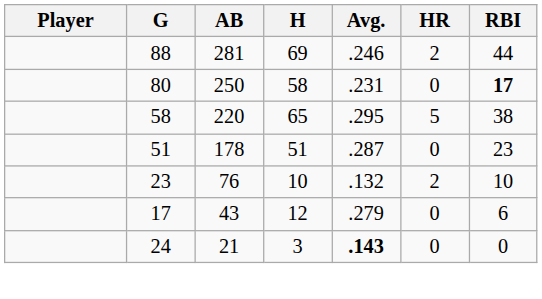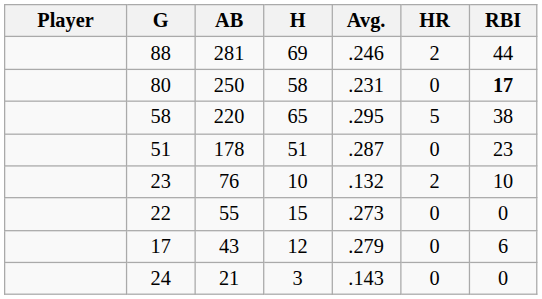 <table class="wikitable sortable">
 <tr>
 <th bgcolor="#DDDDFF" width="16%">Player</th>
 <th bgcolor="#DDDDFF" width="9%">G</th>
 <th bgcolor="#DDDDFF" width="9%">AB</th>
 <th bgcolor="#DDDDFF" width="9%">H</th>
 <th bgcolor="#DDDDFF" width="9%">Avg.</th>
 <th bgcolor="#DDDDFF" width="9%">HR</th>
 <th bgcolor="#DDDDFF" width="9%">RBI</th>
 </tr>
 <tr align="center">
 <td></td>
 <td>88</td>
 <td>281</td>
 <td>69</td>
 <td>.246</td>
 <td>2</td>
 <td>44</td>
 </tr>
 <tr align="center">
 <td></td>
 <td>80</td>
 <td>250</td>
 <td>58</td>
 <td>.231</td>
 <td>0</td>
 <td><strong>17</strong></td>
 </tr>
 <tr align="center">
 <td></td>
 <td>58</td>
 <td>220</td>
 <td>65</td>
 <td>.295</td>
 <td>5</td>
 <td>38</td>
 </tr>
 <tr align="center">
 <td></td>
 <td>51</td>
 <td>178</td>
 <td>51</td>
 <td>.287</td>
 <td>0</td>
 <td>23</td>
 </tr>
 <tr align="center">
 <td></td>
 <td>23</td>
 <td>76</td>
 <td>10</td>
 <td>.132</td>
 <td>2</td>
 <td>10</td>
 </tr>
 <tr align="center">
 <td></td>
+<td>22</td>
+<td>55</td>
+<td>15</td>
+<td>.273</td>
+<td>0</td>
+<td>0</td>
+</tr>
+<tr align="center">
+<td></td>
 <td>17</td>
 <td>43</td>
 <td>12</td>
 <td>.279</td>
 <td>0</td>
 <td>6</td>
 </tr>
 <tr align="center">
 <td></td>
 <td>24</td>
 <td>21</td>
 <td>3</td>
-<td><strong>.143</strong></td>
+<td>.143</td>
 <td>0</td>
 <td>0</td>
 </tr>
 </table>
